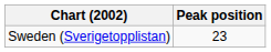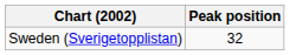 <table class="wikitable plainrowheaders">
 <tr>
 <th>Chart (2002)</th>
 <th>Peak position</th>
 </tr>
 <tr>
 <td>Sweden (<a href='#'>Sverigetopplistan</a>)</td>
-<td align="center">23</td>
+<td align="center">32</td>
 </tr>
 </table>
